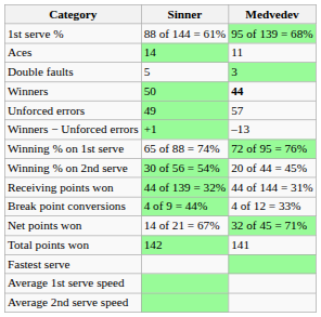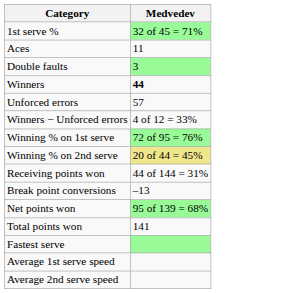 <table class="wikitable">
 <tr>
 <th>Category</th>
-<th>Sinner</th>
 <th>Medvedev</th>
 </tr>
 <tr>
 <td>1st serve %</td>
-<td>88 of 144 = 61%</td>
-<td bgcolor=98fb98>95 of 139 = 68%</td>
+<td bgcolor=98fb98>32 of 45 = 71%</td>
 </tr>
 <tr>
 <td>Aces</td>
-<td bgcolor=98fb98>14</td>
 <td>11</td>
 </tr>
 <tr>
 <td>Double faults</td>
-<td>5</td>
 <td bgcolor=98fb98>3</td>
 </tr>
 <tr>
 <td>Winners</td>
-<td bgcolor=98fb98>50</td>
 <td><strong>44</strong></td>
 </tr>
 <tr>
 <td>Unforced errors</td>
-<td bgcolor=98fb98>49</td>
 <td>57</td>
 </tr>
 <tr>
 <td>Winners − Unforced errors</td>
-<td bgcolor=98fb98>+1</td>
-<td>–13</td>
+<td>4 of 12 = 33%</td>
 </tr>
 <tr>
 <td>Winning % on 1st serve</td>
-<td>65 of 88 = 74%</td>
 <td bgcolor=98fb98>72 of 95 = 76%</td>
 </tr>
 <tr>
 <td>Winning % on 2nd serve</td>
-<td bgcolor=98fb98>30 of 56 = 54%</td>
-<td>20 of 44 = 45%</td>
+<td style="background: khaki;">20 of 44 = 45%</td>
 </tr>
 <tr>
 <td>Receiving points won</td>
-<td bgcolor=98fb98>44 of 139 = 32%</td>
 <td>44 of 144 = 31%</td>
 </tr>
 <tr>
 <td>Break point conversions</td>
-<td bgcolor=98fb98>4 of 9 = 44%</td>
-<td>4 of 12 = 33%</td>
+<td>–13</td>
 </tr>
 <tr>
 <td>Net points won</td>
-<td>14 of 21 = 67%</td>
-<td bgcolor=98fb98>32 of 45 = 71%</td>
+<td bgcolor=98fb98>95 of 139 = 68%</td>
 </tr>
 <tr>
 <td>Total points won</td>
-<td bgcolor=98fb98>142</td>
 <td>141</td>
 </tr>
 <tr>
 <td>Fastest serve</td>
-<td></td>
 <td bgcolor=98fb98></td>
 </tr>
 <tr>
 <td>Average 1st serve speed</td>
-<td bgcolor=98fb98></td>
 <td></td>
 </tr>
 <tr>
 <td>Average 2nd serve speed</td>
-<td bgcolor=98fb98></td>
 <td></td>
 </tr>
 </table>
